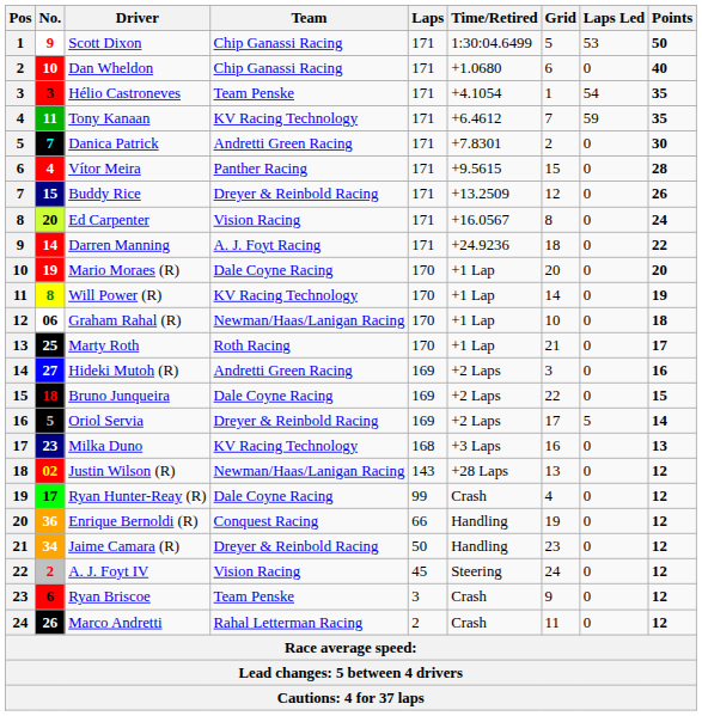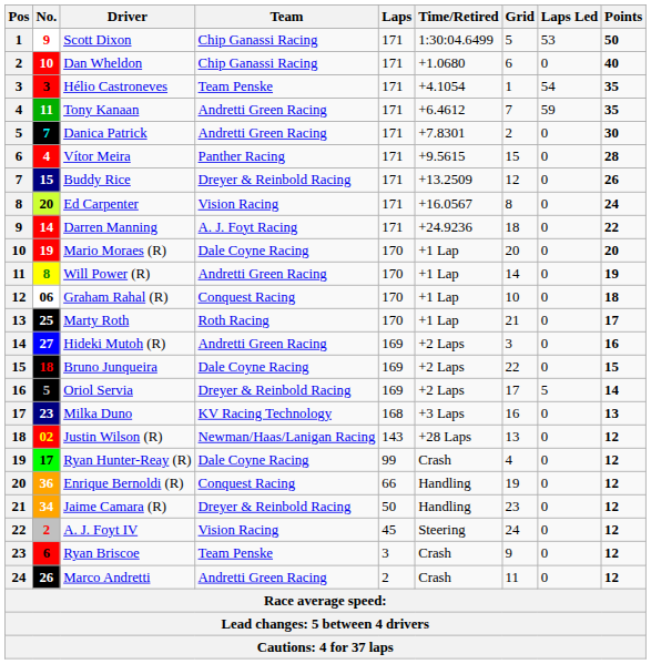 <table class="wikitable" style="font-size:95%;">
 <tr>
 <th>Pos</th>
 <th>No.</th>
 <th>Driver</th>
 <th>Team</th>
 <th>Laps</th>
 <th>Time/Retired</th>
 <th>Grid</th>
 <th>Laps Led</th>
 <th>Points</th>
 </tr>
 <tr>
 <th>1</th>
 <td style="background:#FFFFFF; color:red;" align=center><strong>9</strong></td>
 <td> <a href='#'>Scott Dixon</a></td>
 <td><a href='#'>Chip Ganassi Racing</a></td>
 <td>171</td>
 <td>1:30:04.6499</td>
 <td>5</td>
 <td>53</td>
 <td><strong>50</strong></td>
 </tr>
 <tr>
 <th>2</th>
 <td style="background:#FF0000; color:white;" align=center><strong>10</strong></td>
 <td> <a href='#'>Dan Wheldon</a></td>
 <td><a href='#'>Chip Ganassi Racing</a></td>
 <td>171</td>
 <td>+1.0680</td>
 <td>6</td>
 <td>0</td>
 <td><strong>40</strong></td>
 </tr>
 <tr>
 <th>3</th>
 <td style="background:#FF0000; color:black;" align="center"><strong>3</strong></td>
 <td> <a href='#'>Hélio Castroneves</a></td>
 <td><a href='#'>Team Penske</a></td>
 <td>171</td>
 <td>+4.1054</td>
 <td>1</td>
 <td>54</td>
 <td><strong>35</strong></td>
 </tr>
 <tr>
 <th>4</th>
 <td style="background:#00AF00; color:white;" align=center><strong>11</strong></td>
 <td> <a href='#'>Tony Kanaan</a></td>
-<td><a href='#'>KV Racing Technology</a></td>
+<td><a href='#'>Andretti Green Racing</a></td>
 <td>171</td>
 <td>+6.4612</td>
 <td>7</td>
 <td>59</td>
 <td><strong>35</strong></td>
 </tr>
 <tr>
 <th>5</th>
 <td style="background:#000000; color:aqua;" align=center><strong>7</strong></td>
 <td> <a href='#'>Danica Patrick</a></td>
 <td><a href='#'>Andretti Green Racing</a></td>
 <td>171</td>
 <td>+7.8301</td>
 <td>2</td>
 <td>0</td>
 <td><strong>30</strong></td>
 </tr>
 <tr>
 <th>6</th>
 <td style="background:red; color:white;" align=center><strong>4</strong></td>
 <td> <a href='#'>Vítor Meira</a></td>
 <td><a href='#'>Panther Racing</a></td>
 <td>171</td>
 <td>+9.5615</td>
 <td>15</td>
 <td>0</td>
 <td><strong>28</strong></td>
 </tr>
 <tr>
 <th>7</th>
 <td style="background:#000080; color:white;" align=center><strong>15</strong></td>
 <td> <a href='#'>Buddy Rice</a></td>
 <td><a href='#'>Dreyer & Reinbold Racing</a></td>
 <td>171</td>
 <td>+13.2509</td>
 <td>12</td>
 <td>0</td>
 <td><strong>26</strong></td>
 </tr>
 <tr>
 <th>8</th>
 <td style="background:#CCFF33; color:black;" align=center><strong>20</strong></td>
 <td> <a href='#'>Ed Carpenter</a></td>
 <td><a href='#'>Vision Racing</a></td>
 <td>171</td>
 <td>+16.0567</td>
 <td>8</td>
 <td>0</td>
 <td><strong>24</strong></td>
 </tr>
 <tr>
 <th>9</th>
 <td style="background:#ff0000; color:white;" align=center><strong>14</strong></td>
 <td> <a href='#'>Darren Manning</a></td>
 <td><a href='#'>A. J. Foyt Racing</a></td>
 <td>171</td>
 <td>+24.9236</td>
 <td>18</td>
 <td>0</td>
 <td><strong>22</strong></td>
 </tr>
 <tr>
 <th>10</th>
 <td style="background:red; color:white;" align=center><strong>19</strong></td>
 <td> <a href='#'>Mario Moraes</a> (R)</td>
 <td><a href='#'>Dale Coyne Racing</a></td>
 <td>170</td>
 <td>+1 Lap</td>
 <td>20</td>
 <td>0</td>
 <td><strong>20</strong></td>
 </tr>
 <tr>
 <th>11</th>
 <td style="background:yellow; color:green;" align=center><strong>8</strong></td>
 <td> <a href='#'>Will Power</a> (R)</td>
-<td><a href='#'>KV Racing Technology</a></td>
+<td><a href='#'>Andretti Green Racing</a></td>
 <td>170</td>
 <td>+1 Lap</td>
 <td>14</td>
 <td>0</td>
 <td><strong>19</strong></td>
 </tr>
 <tr>
 <th>12</th>
 <td style="background:white; color:black;" align=center><strong>06</strong></td>
 <td> <a href='#'>Graham Rahal</a> (R)</td>
-<td><a href='#'>Newman/Haas/Lanigan Racing</a></td>
+<td><a href='#'>Conquest Racing</a></td>
 <td>170</td>
 <td>+1 Lap</td>
 <td>10</td>
 <td>0</td>
 <td><strong>18</strong></td>
 </tr>
 <tr>
 <th>13</th>
 <td style="background:black; color:white;" align="center"><strong>25</strong></td>
 <td> <a href='#'>Marty Roth</a></td>
 <td><a href='#'>Roth Racing</a></td>
 <td>170</td>
 <td>+1 Lap</td>
 <td>21</td>
 <td>0</td>
 <td><strong>17</strong></td>
 </tr>
 <tr>
 <th>14</th>
 <td style="background:blue; color:white;" align=center><strong>27</strong></td>
 <td> <a href='#'>Hideki Mutoh</a> (R)</td>
 <td><a href='#'>Andretti Green Racing</a></td>
 <td>169</td>
 <td>+2 Laps</td>
 <td>3</td>
 <td>0</td>
 <td><strong>16</strong></td>
 </tr>
 <tr>
 <th>15</th>
 <td style="background:black; color:red;" align=center><strong>18</strong></td>
 <td> <a href='#'>Bruno Junqueira</a></td>
 <td><a href='#'>Dale Coyne Racing</a></td>
 <td>169</td>
 <td>+2 Laps</td>
 <td>22</td>
 <td>0</td>
 <td><strong>15</strong></td>
 </tr>
 <tr>
 <th>16</th>
 <td style="background:black; color:silver;" align=center><strong>5</strong></td>
 <td> <a href='#'>Oriol Servia</a></td>
 <td><a href='#'>Dreyer & Reinbold Racing</a></td>
 <td>169</td>
 <td>+2 Laps</td>
 <td>17</td>
 <td>5</td>
 <td><strong>14</strong></td>
 </tr>
 <tr>
 <th>17</th>
 <td style="background:#000080; color:white;" align=center><strong>23</strong></td>
 <td> <a href='#'>Milka Duno</a></td>
 <td><a href='#'>KV Racing Technology</a></td>
 <td>168</td>
 <td>+3 Laps</td>
 <td>16</td>
 <td>0</td>
 <td><strong>13</strong></td>
 </tr>
 <tr>
 <th>18</th>
 <td style="background:red; color:yellow;" align=center><strong>02</strong></td>
 <td> <a href='#'>Justin Wilson</a> (R)</td>
 <td><a href='#'>Newman/Haas/Lanigan Racing</a></td>
 <td>143</td>
 <td>+28 Laps</td>
 <td>13</td>
 <td>0</td>
 <td><strong>12</strong></td>
 </tr>
 <tr>
 <th>19</th>
 <td style="background:#00FF00; color:Black;" align=center><strong>17</strong></td>
 <td> <a href='#'>Ryan Hunter-Reay</a> (R)</td>
 <td><a href='#'>Dale Coyne Racing</a></td>
 <td>99</td>
 <td>Crash</td>
 <td>4</td>
 <td>0</td>
 <td><strong>12</strong></td>
 </tr>
 <tr>
 <th>20</th>
 <td style="background:orange; color:white;"  align=center><strong>36</strong></td>
 <td> <a href='#'>Enrique Bernoldi</a> (R)</td>
 <td><a href='#'>Conquest Racing</a></td>
 <td>66</td>
 <td>Handling</td>
 <td>19</td>
 <td>0</td>
 <td><strong>12</strong></td>
 </tr>
 <tr>
 <th>21</th>
 <td style="background:orange; color:white;" align=center><strong>34</strong></td>
 <td> <a href='#'>Jaime Camara</a> (R)</td>
 <td><a href='#'>Dreyer & Reinbold Racing</a></td>
 <td>50</td>
 <td>Handling</td>
 <td>23</td>
 <td>0</td>
 <td><strong>12</strong></td>
 </tr>
 <tr>
 <th>22</th>
 <td style="background:#C0C0C0; color:Red;"  align=center><strong>2</strong></td>
 <td> <a href='#'>A. J. Foyt IV</a></td>
 <td><a href='#'>Vision Racing</a></td>
 <td>45</td>
 <td>Steering</td>
 <td>24</td>
 <td>0</td>
 <td><strong>12</strong></td>
 </tr>
 <tr>
 <th>23</th>
 <td style="background:#FF0000; color:black;" align="center"><strong>6</strong></td>
 <td> <a href='#'>Ryan Briscoe</a></td>
 <td><a href='#'>Team Penske</a></td>
 <td>3</td>
 <td>Crash</td>
 <td>9</td>
 <td>0</td>
 <td><strong>12</strong></td>
 </tr>
 <tr>
 <th>24</th>
 <td style="background:black; color: white" align=center><strong>26</strong></td>
 <td> <a href='#'>Marco Andretti</a></td>
-<td><a href='#'>Rahal Letterman Racing</a></td>
+<td><a href='#'>Andretti Green Racing</a></td>
 <td>2</td>
 <td>Crash</td>
 <td>11</td>
 <td>0</td>
 <td><strong>12</strong></td>
 </tr>
 <tr>
 <th colspan=9>Race average speed: </th>
 </tr>
 <tr>
 <th colspan=9>Lead changes: 5 between 4 drivers</th>
 </tr>
 <tr>
 <th colspan=9>Cautions: 4 for 37 laps</th>
 </tr>
 </table>
